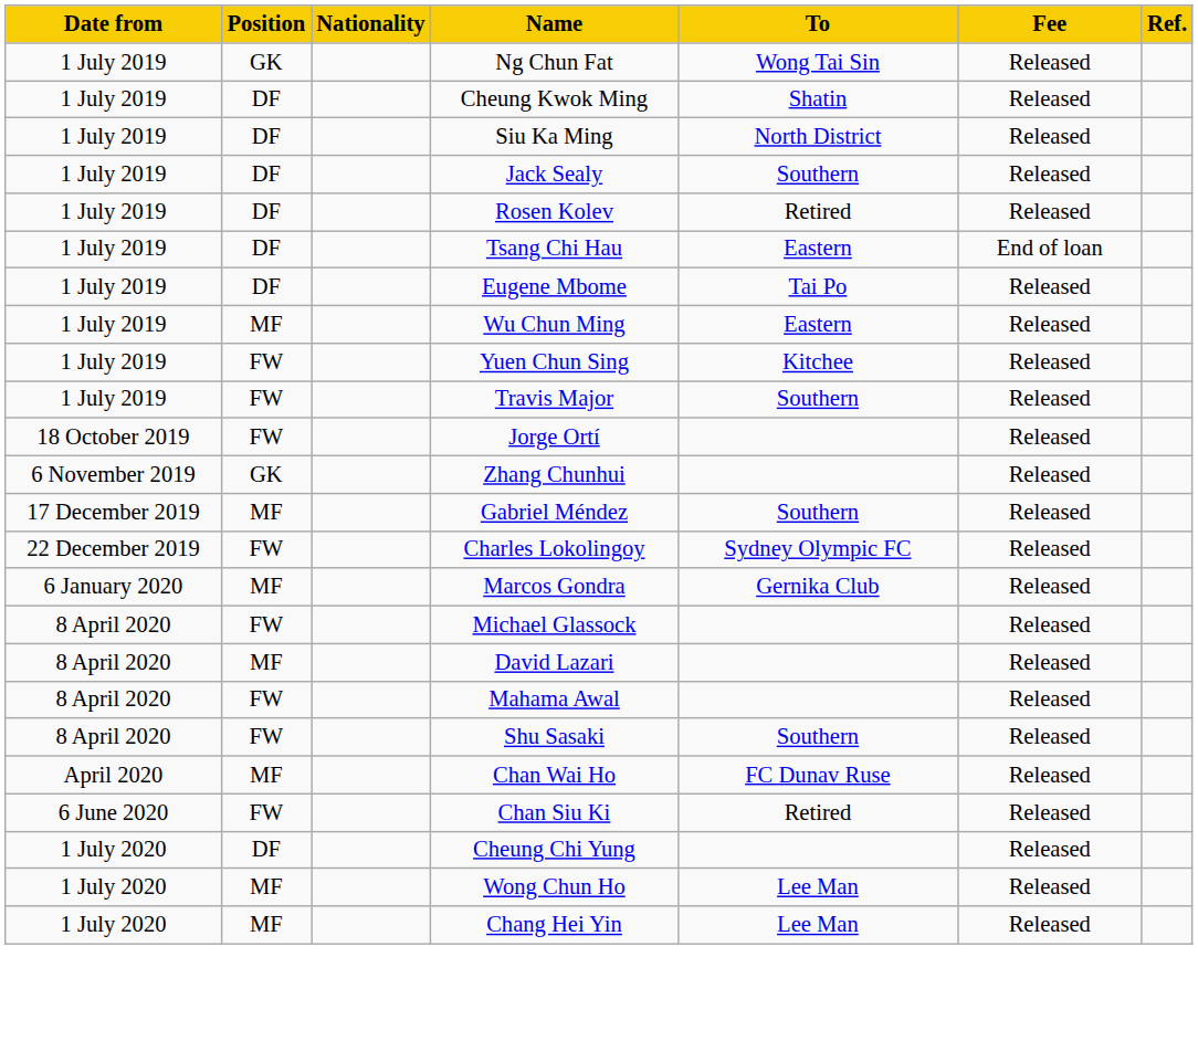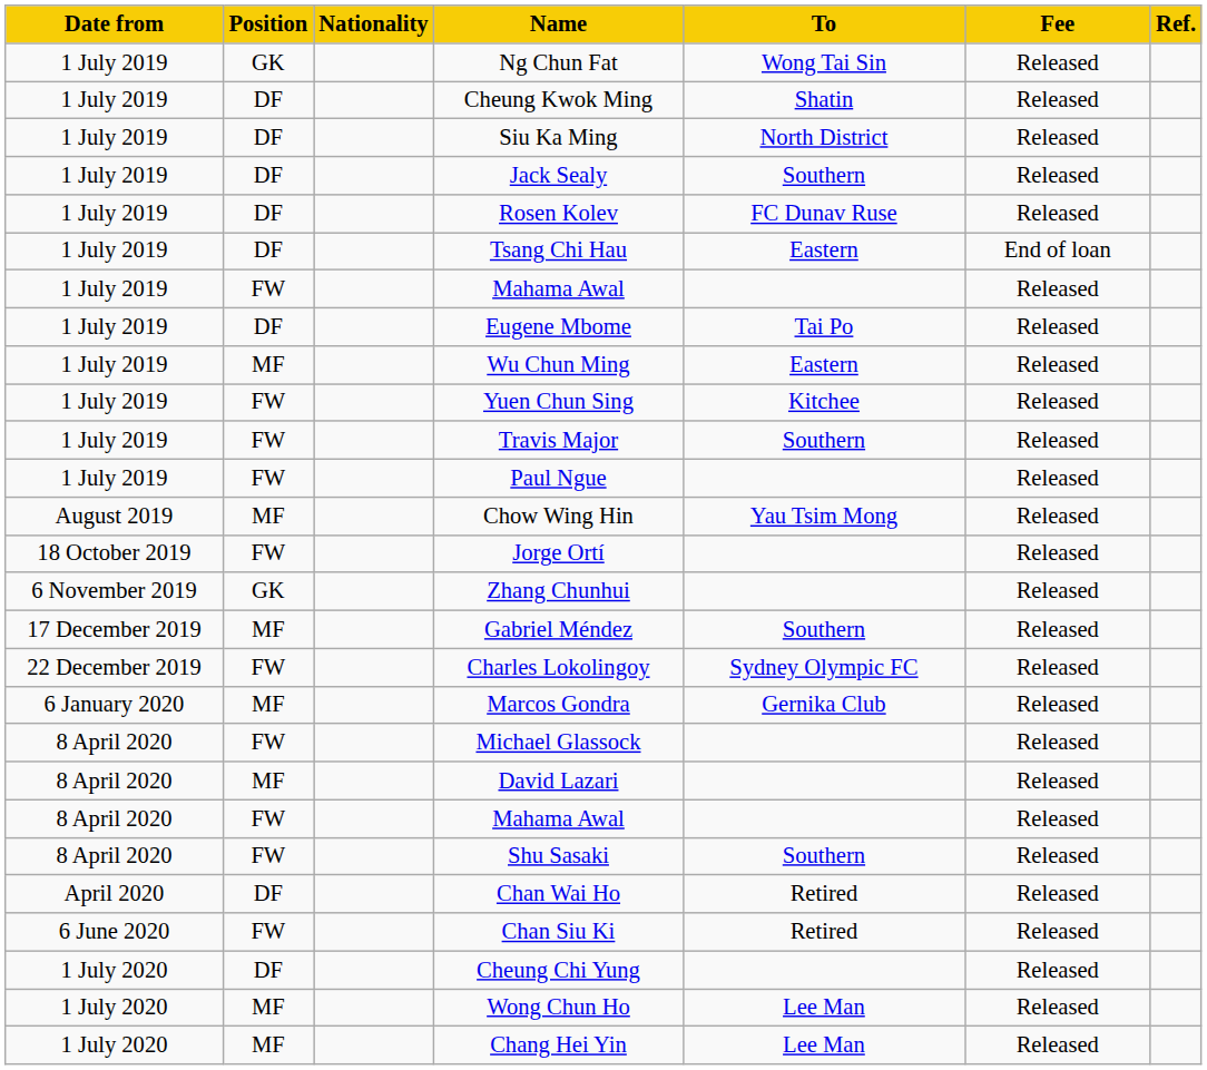 <table class="wikitable"  style="text-align:center; font-size:90%;">
 <tr>
 <th style="background:#f7cd06; color:#000000; width:130px;">Date from</th>
 <th style="background:#f7cd06; color:#000000; width:50px;">Position</th>
 <th style="background:#f7cd06; color:#000000; width:50px;">Nationality</th>
 <th style="background:#f7cd06; color:#000000; width:150px;">Name</th>
 <th style="background:#f7cd06; color:#000000; width:170px;">To</th>
 <th style="background:#f7cd06; color:#000000; width:110px;">Fee</th>
 <th style="background:#f7cd06; color:#000000; width:25px;">Ref.</th>
 </tr>
 <tr>
 <td>1 July 2019</td>
 <td>GK</td>
 <td></td>
 <td>Ng Chun Fat</td>
 <td><a href='#'>Wong Tai Sin</a></td>
 <td>Released</td>
 <td></td>
 </tr>
 <tr>
 <td>1 July 2019</td>
 <td>DF</td>
 <td></td>
 <td>Cheung Kwok Ming</td>
 <td><a href='#'>Shatin</a></td>
 <td>Released</td>
 <td></td>
 </tr>
 <tr>
 <td>1 July 2019</td>
 <td>DF</td>
 <td></td>
 <td>Siu Ka Ming</td>
 <td><a href='#'>North District</a></td>
 <td>Released</td>
 <td></td>
 </tr>
 <tr>
 <td>1 July 2019</td>
 <td>DF</td>
 <td></td>
 <td><a href='#'>Jack Sealy</a></td>
 <td><a href='#'>Southern</a></td>
 <td>Released</td>
 <td></td>
 </tr>
 <tr>
 <td>1 July 2019</td>
 <td>DF</td>
 <td></td>
 <td><a href='#'>Rosen Kolev</a></td>
-<td>Retired</td>
+<td> <a href='#'>FC Dunav Ruse</a></td>
 <td>Released</td>
 <td></td>
 </tr>
 <tr>
 <td>1 July 2019</td>
 <td>DF</td>
 <td></td>
 <td><a href='#'>Tsang Chi Hau</a></td>
 <td><a href='#'>Eastern</a></td>
 <td>End of loan</td>
+<td></td>
+</tr>
+<tr>
+<td>1 July 2019</td>
+<td>FW</td>
+<td></td>
+<td><a href='#'>Mahama Awal</a></td>
+<td></td>
+<td>Released</td>
 <td></td>
 </tr>
 <tr>
 <td>1 July 2019</td>
 <td>DF</td>
 <td> </td>
 <td><a href='#'>Eugene Mbome</a></td>
 <td><a href='#'>Tai Po</a></td>
 <td>Released</td>
 <td></td>
 </tr>
 <tr>
 <td>1 July 2019</td>
 <td>MF</td>
 <td></td>
 <td><a href='#'>Wu Chun Ming</a></td>
 <td><a href='#'>Eastern</a></td>
 <td>Released</td>
 <td></td>
 </tr>
 <tr>
 <td>1 July 2019</td>
 <td>FW</td>
 <td></td>
 <td><a href='#'>Yuen Chun Sing</a></td>
 <td><a href='#'>Kitchee</a></td>
 <td>Released</td>
 <td></td>
 </tr>
 <tr>
 <td>1 July 2019</td>
 <td>FW</td>
 <td></td>
 <td><a href='#'>Travis Major</a></td>
 <td><a href='#'>Southern</a></td>
+<td>Released</td>
+<td></td>
+</tr>
+<tr>
+<td>1 July 2019</td>
+<td>FW</td>
+<td></td>
+<td><a href='#'>Paul Ngue</a></td>
+<td></td>
+<td>Released</td>
+<td></td>
+</tr>
+<tr>
+<td>August 2019</td>
+<td>MF</td>
+<td></td>
+<td>Chow Wing Hin</td>
+<td><a href='#'>Yau Tsim Mong</a></td>
 <td>Released</td>
 <td></td>
 </tr>
 <tr>
 <td>18 October 2019</td>
 <td>FW</td>
 <td></td>
 <td><a href='#'>Jorge Ortí</a></td>
 <td></td>
 <td>Released</td>
 <td></td>
 </tr>
 <tr>
 <td>6 November 2019</td>
 <td>GK</td>
 <td></td>
 <td><a href='#'>Zhang Chunhui</a></td>
 <td></td>
 <td>Released</td>
 <td></td>
 </tr>
 <tr>
 <td>17 December 2019</td>
 <td>MF</td>
 <td></td>
 <td><a href='#'>Gabriel Méndez</a></td>
 <td><a href='#'>Southern</a></td>
 <td>Released</td>
 <td></td>
 </tr>
 <tr>
 <td>22 December 2019</td>
 <td>FW</td>
 <td></td>
 <td><a href='#'>Charles Lokolingoy</a></td>
 <td> <a href='#'>Sydney Olympic FC</a></td>
 <td>Released</td>
 <td></td>
 </tr>
 <tr>
 <td>6 January 2020</td>
 <td>MF</td>
 <td></td>
 <td><a href='#'>Marcos Gondra</a></td>
 <td> <a href='#'>Gernika Club</a></td>
 <td>Released</td>
 <td></td>
 </tr>
 <tr>
 <td>8 April 2020</td>
 <td>FW</td>
 <td></td>
 <td><a href='#'>Michael Glassock</a></td>
 <td></td>
 <td>Released</td>
 <td></td>
 </tr>
 <tr>
 <td>8 April 2020</td>
 <td>MF</td>
 <td></td>
 <td><a href='#'>David Lazari</a></td>
 <td></td>
 <td>Released</td>
 <td></td>
 </tr>
 <tr>
 <td>8 April 2020</td>
 <td>FW</td>
 <td></td>
 <td><a href='#'>Mahama Awal</a></td>
 <td></td>
 <td>Released</td>
 <td></td>
 </tr>
 <tr>
 <td>8 April 2020</td>
 <td>FW</td>
 <td></td>
 <td><a href='#'>Shu Sasaki</a></td>
 <td><a href='#'>Southern</a></td>
 <td>Released</td>
 <td></td>
 </tr>
 <tr>
 <td>April 2020</td>
-<td>MF</td>
+<td>DF</td>
 <td></td>
 <td><a href='#'>Chan Wai Ho</a></td>
-<td> <a href='#'>FC Dunav Ruse</a></td>
+<td>Retired</td>
 <td>Released</td>
 <td></td>
 </tr>
 <tr>
 <td>6 June 2020</td>
 <td>FW</td>
 <td></td>
 <td><a href='#'>Chan Siu Ki</a></td>
 <td>Retired</td>
 <td>Released</td>
 <td></td>
 </tr>
 <tr>
 <td>1 July 2020</td>
 <td>DF</td>
 <td></td>
 <td><a href='#'>Cheung Chi Yung</a></td>
 <td></td>
 <td>Released</td>
 <td></td>
 </tr>
 <tr>
 <td>1 July 2020</td>
 <td>MF</td>
 <td></td>
 <td><a href='#'>Wong Chun Ho</a></td>
 <td><a href='#'>Lee Man</a></td>
 <td>Released</td>
 <td></td>
 </tr>
 <tr>
 <td>1 July 2020</td>
 <td>MF</td>
 <td></td>
 <td><a href='#'>Chang Hei Yin</a></td>
 <td><a href='#'>Lee Man</a></td>
 <td>Released</td>
 <td></td>
 </tr>
 </table>
